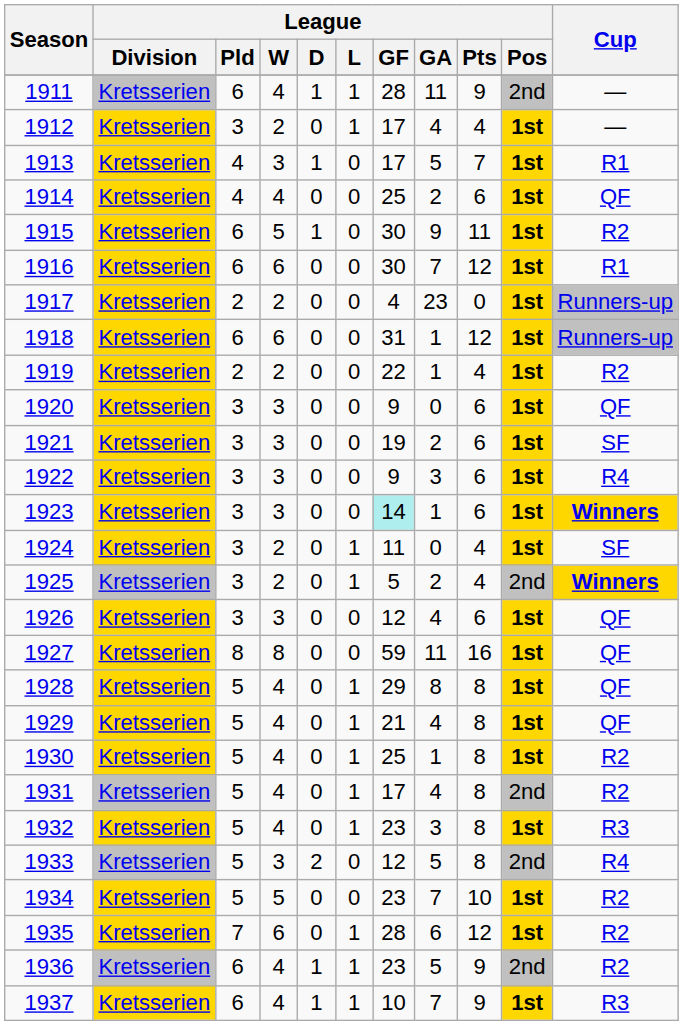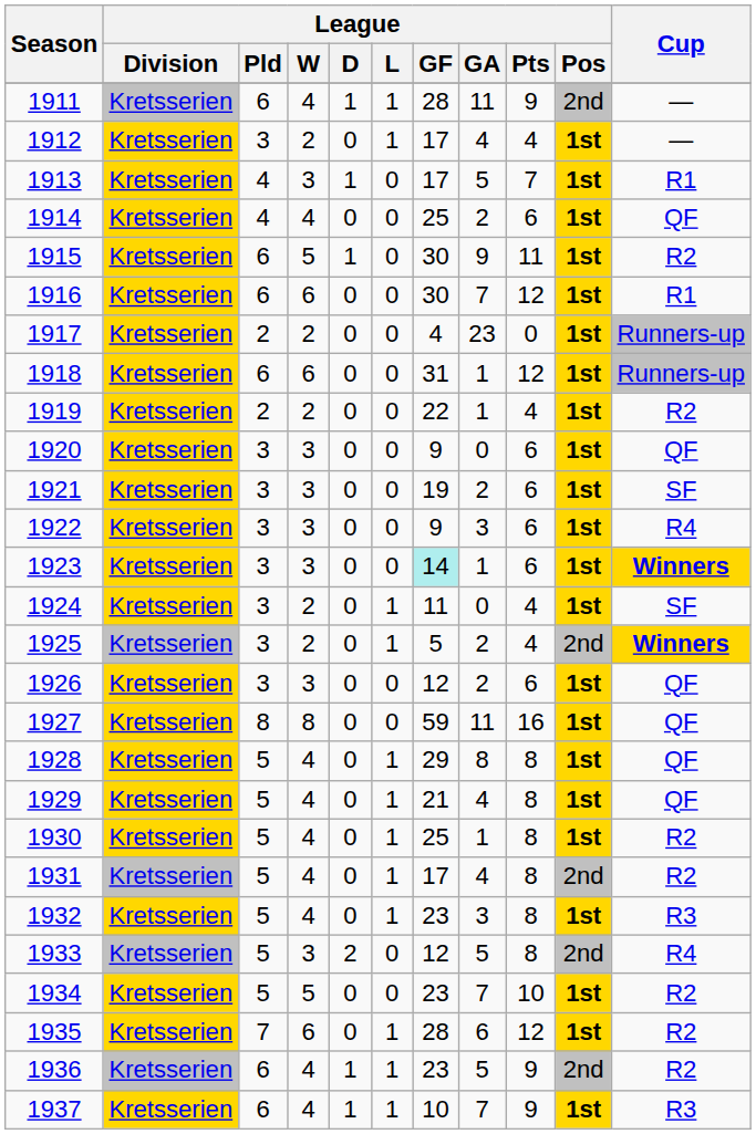 <table class="wikitable sortable" style="text-align: center">
 <tr>
 <th rowspan="2" scope="col">Season</th>
 <th colspan="9">League</th>
 <th rowspan="2" scope="col"><a href='#'>Cup</a></th>
 </tr>
 <tr>
 <th scope="col">Division</th>
 <th width="20" scope="col" data-sort-type="number">Pld</th>
 <th width="20" scope="col" data-sort-type="number">W</th>
 <th width="20" scope="col" data-sort-type="number">D</th>
 <th width="20" scope="col" data-sort-type="number">L</th>
 <th width="20" scope="col" data-sort-type="number">GF</th>
 <th width="20" scope="col" data-sort-type="number">GA</th>
 <th width="20" scope="col" data-sort-type="number">Pts</th>
 <th scope="col" data-sort-type="number">Pos</th>
 </tr>
 <tr class="unsortable">
 </tr>
 <tr>
 </tr>
 <tr>
 <td><a href='#'>1911</a></td>
 <td bgcolor=silver><a href='#'>Kretsserien</a></td>
 <td>6</td>
 <td>4</td>
 <td>1</td>
 <td>1</td>
 <td>28</td>
 <td>11</td>
 <td>9</td>
 <td bgcolor=silver>2nd</td>
 <td>—</td>
 </tr>
 <tr>
 <td><a href='#'>1912</a></td>
 <td bgcolor=gold><a href='#'>Kretsserien</a></td>
 <td>3</td>
 <td>2</td>
 <td>0</td>
 <td>1</td>
 <td>17</td>
 <td>4</td>
 <td>4</td>
 <td bgcolor=gold><strong>1st</strong></td>
 <td>—</td>
 </tr>
 <tr>
 <td><a href='#'>1913</a></td>
 <td bgcolor=gold><a href='#'>Kretsserien</a></td>
 <td>4</td>
 <td>3</td>
 <td>1</td>
 <td>0</td>
 <td>17</td>
 <td>5</td>
 <td>7</td>
 <td bgcolor=gold><strong>1st</strong></td>
 <td><a href='#'>R1</a></td>
 </tr>
 <tr>
 <td><a href='#'>1914</a></td>
 <td bgcolor=gold><a href='#'>Kretsserien</a></td>
 <td>4</td>
 <td>4</td>
 <td>0</td>
 <td>0</td>
 <td>25</td>
 <td>2</td>
 <td>6</td>
 <td bgcolor=gold><strong>1st</strong></td>
 <td><a href='#'>QF</a></td>
 </tr>
 <tr>
 <td><a href='#'>1915</a></td>
 <td bgcolor=gold><a href='#'>Kretsserien</a></td>
 <td>6</td>
 <td>5</td>
 <td>1</td>
 <td>0</td>
 <td>30</td>
 <td>9</td>
 <td>11</td>
 <td bgcolor=gold><strong>1st</strong></td>
 <td><a href='#'>R2</a></td>
 </tr>
 <tr>
 <td><a href='#'>1916</a></td>
 <td bgcolor=gold><a href='#'>Kretsserien</a></td>
 <td>6</td>
 <td>6</td>
 <td>0</td>
 <td>0</td>
 <td>30</td>
 <td>7</td>
 <td>12</td>
 <td bgcolor=gold><strong>1st</strong></td>
 <td><a href='#'>R1</a></td>
 </tr>
 <tr>
 <td><a href='#'>1917</a></td>
 <td bgcolor=gold><a href='#'>Kretsserien</a></td>
 <td>2</td>
 <td>2</td>
 <td>0</td>
 <td>0</td>
 <td>4</td>
 <td>23</td>
 <td>0</td>
 <td bgcolor=gold><strong>1st</strong></td>
 <td bgcolor=silver><a href='#'>Runners-up</a></td>
 </tr>
 <tr>
 <td><a href='#'>1918</a></td>
 <td bgcolor=gold><a href='#'>Kretsserien</a></td>
 <td>6</td>
 <td>6</td>
 <td>0</td>
 <td>0</td>
 <td>31</td>
 <td>1</td>
 <td>12</td>
 <td bgcolor=gold><strong>1st</strong></td>
 <td bgcolor=silver><a href='#'>Runners-up</a></td>
 </tr>
 <tr>
 <td><a href='#'>1919</a></td>
 <td bgcolor=gold><a href='#'>Kretsserien</a></td>
 <td>2</td>
 <td>2</td>
 <td>0</td>
 <td>0</td>
 <td>22</td>
 <td>1</td>
 <td>4</td>
 <td bgcolor=gold><strong>1st</strong></td>
 <td><a href='#'>R2</a></td>
 </tr>
 <tr>
 <td><a href='#'>1920</a></td>
 <td bgcolor=gold><a href='#'>Kretsserien</a></td>
 <td>3</td>
 <td>3</td>
 <td>0</td>
 <td>0</td>
 <td>9</td>
 <td>0</td>
 <td>6</td>
 <td bgcolor=gold><strong>1st</strong></td>
 <td><a href='#'>QF</a></td>
 </tr>
 <tr>
 <td><a href='#'>1921</a></td>
 <td bgcolor=gold><a href='#'>Kretsserien</a></td>
 <td>3</td>
 <td>3</td>
 <td>0</td>
 <td>0</td>
 <td>19</td>
 <td>2</td>
 <td>6</td>
 <td bgcolor=gold><strong>1st</strong></td>
 <td><a href='#'>SF</a></td>
 </tr>
 <tr>
 <td><a href='#'>1922</a></td>
 <td bgcolor=gold><a href='#'>Kretsserien</a></td>
 <td>3</td>
 <td>3</td>
 <td>0</td>
 <td>0</td>
 <td>9</td>
 <td>3</td>
 <td>6</td>
 <td bgcolor=gold><strong>1st</strong></td>
 <td><a href='#'>R4</a></td>
 </tr>
 <tr>
 <td><a href='#'>1923</a></td>
 <td bgcolor=gold><a href='#'>Kretsserien</a></td>
 <td>3</td>
 <td>3</td>
 <td>0</td>
 <td>0</td>
 <td style="background: paleturquoise;">14</td>
 <td>1</td>
 <td>6</td>
 <td bgcolor=gold><strong>1st</strong></td>
 <td bgcolor=gold><a href='#'><strong>Winners</strong></a></td>
 </tr>
 <tr>
 <td><a href='#'>1924</a></td>
 <td bgcolor=gold><a href='#'>Kretsserien</a></td>
 <td>3</td>
 <td>2</td>
 <td>0</td>
 <td>1</td>
 <td>11</td>
 <td>0</td>
 <td>4</td>
 <td bgcolor=gold><strong>1st</strong></td>
 <td><a href='#'>SF</a></td>
 </tr>
 <tr>
 <td><a href='#'>1925</a></td>
 <td bgcolor=silver><a href='#'>Kretsserien</a></td>
 <td>3</td>
 <td>2</td>
 <td>0</td>
 <td>1</td>
 <td>5</td>
 <td>2</td>
 <td>4</td>
 <td bgcolor=silver>2nd</td>
 <td bgcolor=gold><a href='#'><strong>Winners</strong></a></td>
 </tr>
 <tr>
 <td><a href='#'>1926</a></td>
 <td bgcolor=gold><a href='#'>Kretsserien</a></td>
 <td>3</td>
 <td>3</td>
 <td>0</td>
 <td>0</td>
 <td>12</td>
-<td>4</td>
+<td>2</td>
 <td>6</td>
 <td bgcolor=gold><strong>1st</strong></td>
 <td><a href='#'>QF</a></td>
 </tr>
 <tr>
 <td><a href='#'>1927</a></td>
 <td bgcolor=gold><a href='#'>Kretsserien</a></td>
 <td>8</td>
 <td>8</td>
 <td>0</td>
 <td>0</td>
 <td>59</td>
 <td>11</td>
 <td>16</td>
 <td bgcolor=gold><strong>1st</strong></td>
 <td><a href='#'>QF</a></td>
 </tr>
 <tr>
 <td><a href='#'>1928</a></td>
 <td bgcolor=gold><a href='#'>Kretsserien</a></td>
 <td>5</td>
 <td>4</td>
 <td>0</td>
 <td>1</td>
 <td>29</td>
 <td>8</td>
 <td>8</td>
 <td bgcolor=gold><strong>1st</strong></td>
 <td><a href='#'>QF</a></td>
 </tr>
 <tr>
 <td><a href='#'>1929</a></td>
 <td bgcolor=gold><a href='#'>Kretsserien</a></td>
 <td>5</td>
 <td>4</td>
 <td>0</td>
 <td>1</td>
 <td>21</td>
 <td>4</td>
 <td>8</td>
 <td bgcolor=gold><strong>1st</strong></td>
 <td><a href='#'>QF</a></td>
 </tr>
 <tr>
 <td><a href='#'>1930</a></td>
 <td bgcolor=gold><a href='#'>Kretsserien</a></td>
 <td>5</td>
 <td>4</td>
 <td>0</td>
 <td>1</td>
 <td>25</td>
 <td>1</td>
 <td>8</td>
 <td bgcolor=gold><strong>1st</strong></td>
 <td><a href='#'>R2</a></td>
 </tr>
 <tr>
 <td><a href='#'>1931</a></td>
 <td bgcolor=silver><a href='#'>Kretsserien</a></td>
 <td>5</td>
 <td>4</td>
 <td>0</td>
 <td>1</td>
 <td>17</td>
 <td>4</td>
 <td>8</td>
 <td bgcolor=silver>2nd</td>
 <td><a href='#'>R2</a></td>
 </tr>
 <tr>
 <td><a href='#'>1932</a></td>
 <td bgcolor=gold><a href='#'>Kretsserien</a></td>
 <td>5</td>
 <td>4</td>
 <td>0</td>
 <td>1</td>
 <td>23</td>
 <td>3</td>
 <td>8</td>
 <td bgcolor=gold><strong>1st</strong></td>
 <td><a href='#'>R3</a></td>
 </tr>
 <tr>
 <td><a href='#'>1933</a></td>
 <td bgcolor=silver><a href='#'>Kretsserien</a></td>
 <td>5</td>
 <td>3</td>
 <td>2</td>
 <td>0</td>
 <td>12</td>
 <td>5</td>
 <td>8</td>
 <td bgcolor=silver>2nd</td>
 <td><a href='#'>R4</a></td>
 </tr>
 <tr>
 <td><a href='#'>1934</a></td>
 <td bgcolor=gold><a href='#'>Kretsserien</a></td>
 <td>5</td>
 <td>5</td>
 <td>0</td>
 <td>0</td>
 <td>23</td>
 <td>7</td>
 <td>10</td>
 <td bgcolor=gold><strong>1st</strong></td>
 <td><a href='#'>R2</a></td>
 </tr>
 <tr>
 <td><a href='#'>1935</a></td>
 <td bgcolor=gold><a href='#'>Kretsserien</a></td>
 <td>7</td>
 <td>6</td>
 <td>0</td>
 <td>1</td>
 <td>28</td>
 <td>6</td>
 <td>12</td>
 <td bgcolor=gold><strong>1st</strong></td>
 <td><a href='#'>R2</a></td>
 </tr>
 <tr>
 <td><a href='#'>1936</a></td>
 <td bgcolor=silver><a href='#'>Kretsserien</a></td>
 <td>6</td>
 <td>4</td>
 <td>1</td>
 <td>1</td>
 <td>23</td>
 <td>5</td>
 <td>9</td>
 <td bgcolor=silver>2nd</td>
 <td><a href='#'>R2</a></td>
 </tr>
 <tr>
 <td><a href='#'>1937</a></td>
 <td bgcolor=gold><a href='#'>Kretsserien</a></td>
 <td>6</td>
 <td>4</td>
 <td>1</td>
 <td>1</td>
 <td>10</td>
 <td>7</td>
 <td>9</td>
 <td bgcolor=gold><strong>1st</strong></td>
 <td><a href='#'>R3</a></td>
 </tr>
 </table>
